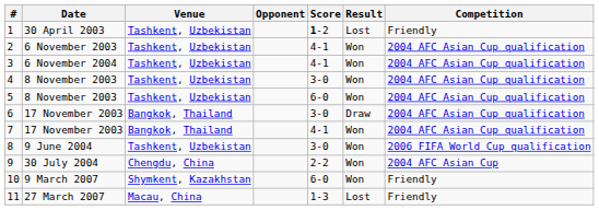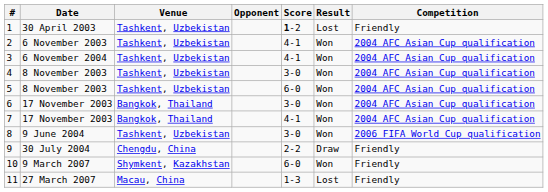 <table class="wikitable">
 <tr>
 <th>#</th>
 <th>Date</th>
 <th>Venue</th>
 <th>Opponent</th>
 <th>Score</th>
 <th>Result</th>
 <th>Competition</th>
 </tr>
 <tr>
 <td>1</td>
 <td>30 April 2003</td>
 <td><a href='#'>Tashkent</a>, <a href='#'>Uzbekistan</a></td>
 <td></td>
 <td><strong>1</strong>-2</td>
 <td>Lost</td>
 <td>Friendly</td>
 </tr>
 <tr>
 <td>2</td>
 <td>6 November 2003</td>
 <td><a href='#'>Tashkent</a>, <a href='#'>Uzbekistan</a></td>
 <td></td>
 <td>4-1</td>
 <td>Won</td>
 <td><a href='#'>2004 AFC Asian Cup qualification</a></td>
 </tr>
 <tr>
 <td>3</td>
 <td>6 November 2004</td>
 <td><a href='#'>Tashkent</a>, <a href='#'>Uzbekistan</a></td>
 <td></td>
 <td>4-1</td>
 <td>Won</td>
 <td><a href='#'>2004 AFC Asian Cup qualification</a></td>
 </tr>
 <tr>
 <td>4</td>
 <td>8 November 2003</td>
 <td><a href='#'>Tashkent</a>, <a href='#'>Uzbekistan</a></td>
 <td></td>
 <td>3-0</td>
 <td>Won</td>
 <td><a href='#'>2004 AFC Asian Cup qualification</a></td>
 </tr>
 <tr>
 <td>5</td>
 <td>8 November 2003</td>
 <td><a href='#'>Tashkent</a>, <a href='#'>Uzbekistan</a></td>
 <td></td>
 <td>6-0</td>
 <td>Won</td>
 <td><a href='#'>2004 AFC Asian Cup qualification</a></td>
 </tr>
 <tr>
 <td>6</td>
 <td>17 November 2003</td>
 <td><a href='#'>Bangkok</a>, <a href='#'>Thailand</a></td>
 <td></td>
 <td>3-0</td>
-<td>Draw</td>
+<td>Won</td>
 <td><a href='#'>2004 AFC Asian Cup qualification</a></td>
 </tr>
 <tr>
 <td>7</td>
 <td>17 November 2003</td>
 <td><a href='#'>Bangkok</a>, <a href='#'>Thailand</a></td>
 <td></td>
 <td>4-1</td>
 <td>Won</td>
 <td><a href='#'>2004 AFC Asian Cup qualification</a></td>
 </tr>
 <tr>
 <td>8</td>
 <td>9 June 2004</td>
 <td><a href='#'>Tashkent</a>, <a href='#'>Uzbekistan</a></td>
 <td></td>
 <td>3-0</td>
 <td>Won</td>
 <td><a href='#'>2006 FIFA World Cup qualification</a></td>
 </tr>
 <tr>
 <td>9</td>
 <td>30 July 2004</td>
 <td><a href='#'>Chengdu</a>, <a href='#'>China</a></td>
 <td></td>
 <td>2-2</td>
-<td>Won</td>
-<td><a href='#'>2004 AFC Asian Cup</a></td>
+<td>Draw</td>
+<td>Friendly</td>
 </tr>
 <tr>
 <td>10</td>
 <td>9 March 2007</td>
 <td><a href='#'>Shymkent</a>, <a href='#'>Kazakhstan</a></td>
 <td></td>
 <td>6-0</td>
 <td>Won</td>
 <td>Friendly</td>
 </tr>
 <tr>
 <td>11</td>
 <td>27 March 2007</td>
 <td><a href='#'>Macau</a>, <a href='#'>China</a></td>
 <td></td>
 <td>1-3</td>
 <td>Lost</td>
 <td>Friendly</td>
 </tr>
 </table>
